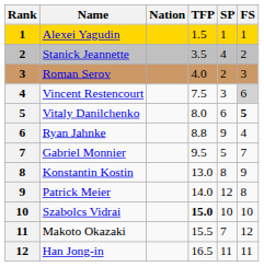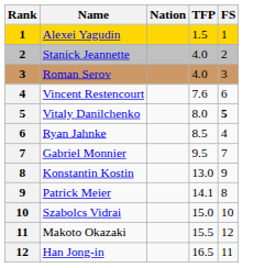 <table class="wikitable">
 <tr>
 <th>Rank</th>
 <th>Name</th>
 <th>Nation</th>
 <th>TFP</th>
-<th>SP</th>
 <th>FS</th>
 </tr>
 <tr bgcolor="gold">
 <td align="center"><strong>1</strong></td>
 <td><a href='#'>Alexei Yagudin</a></td>
 <td></td>
 <td>1.5</td>
 <td>1</td>
-<td>1</td>
 </tr>
 <tr bgcolor="silver">
 <td align="center"><strong>2</strong></td>
 <td><a href='#'>Stanick Jeannette</a></td>
 <td></td>
-<td>3.5</td>
-<td>4</td>
+<td>4.0</td>
 <td>2</td>
 </tr>
 <tr bgcolor="cc9966">
 <td align="center"><strong>3</strong></td>
 <td><a href='#'>Roman Serov</a></td>
 <td></td>
 <td>4.0</td>
-<td>2</td>
 <td>3</td>
 </tr>
 <tr>
 <th>4</th>
 <td><a href='#'>Vincent Restencourt</a></td>
 <td></td>
-<td>7.5</td>
-<td>3</td>
-<td style="background: lightgrey;">6</td>
+<td>7.6</td>
+<td>6</td>
 </tr>
 <tr>
 <th>5</th>
 <td><a href='#'>Vitaly Danilchenko</a></td>
 <td></td>
 <td>8.0</td>
-<td>6</td>
 <td><strong>5</strong></td>
 </tr>
 <tr>
 <th>6</th>
 <td><a href='#'>Ryan Jahnke</a></td>
 <td></td>
-<td>8.8</td>
-<td>9</td>
+<td>8.5</td>
 <td>4</td>
 </tr>
 <tr>
 <th>7</th>
 <td><a href='#'>Gabriel Monnier</a></td>
 <td></td>
 <td>9.5</td>
-<td>5</td>
 <td>7</td>
 </tr>
 <tr>
 <th>8</th>
 <td><a href='#'>Konstantin Kostin</a></td>
 <td></td>
 <td>13.0</td>
-<td>8</td>
 <td>9</td>
 </tr>
 <tr>
 <th>9</th>
 <td><a href='#'>Patrick Meier</a></td>
 <td></td>
-<td>14.0</td>
-<td>12</td>
+<td>14.1</td>
 <td>8</td>
 </tr>
 <tr>
 <th>10</th>
 <td><a href='#'>Szabolcs Vidrai</a></td>
 <td></td>
-<td><strong>15.0</strong></td>
-<td>10</td>
+<td>15.0</td>
 <td>10</td>
 </tr>
 <tr>
 <th>11</th>
 <td>Makoto Okazaki</td>
 <td></td>
 <td>15.5</td>
-<td>7</td>
 <td>12</td>
 </tr>
 <tr>
 <th>12</th>
 <td><a href='#'>Han Jong-in</a></td>
 <td></td>
 <td>16.5</td>
 <td>11</td>
-<td>11</td>
 </tr>
 </table>
